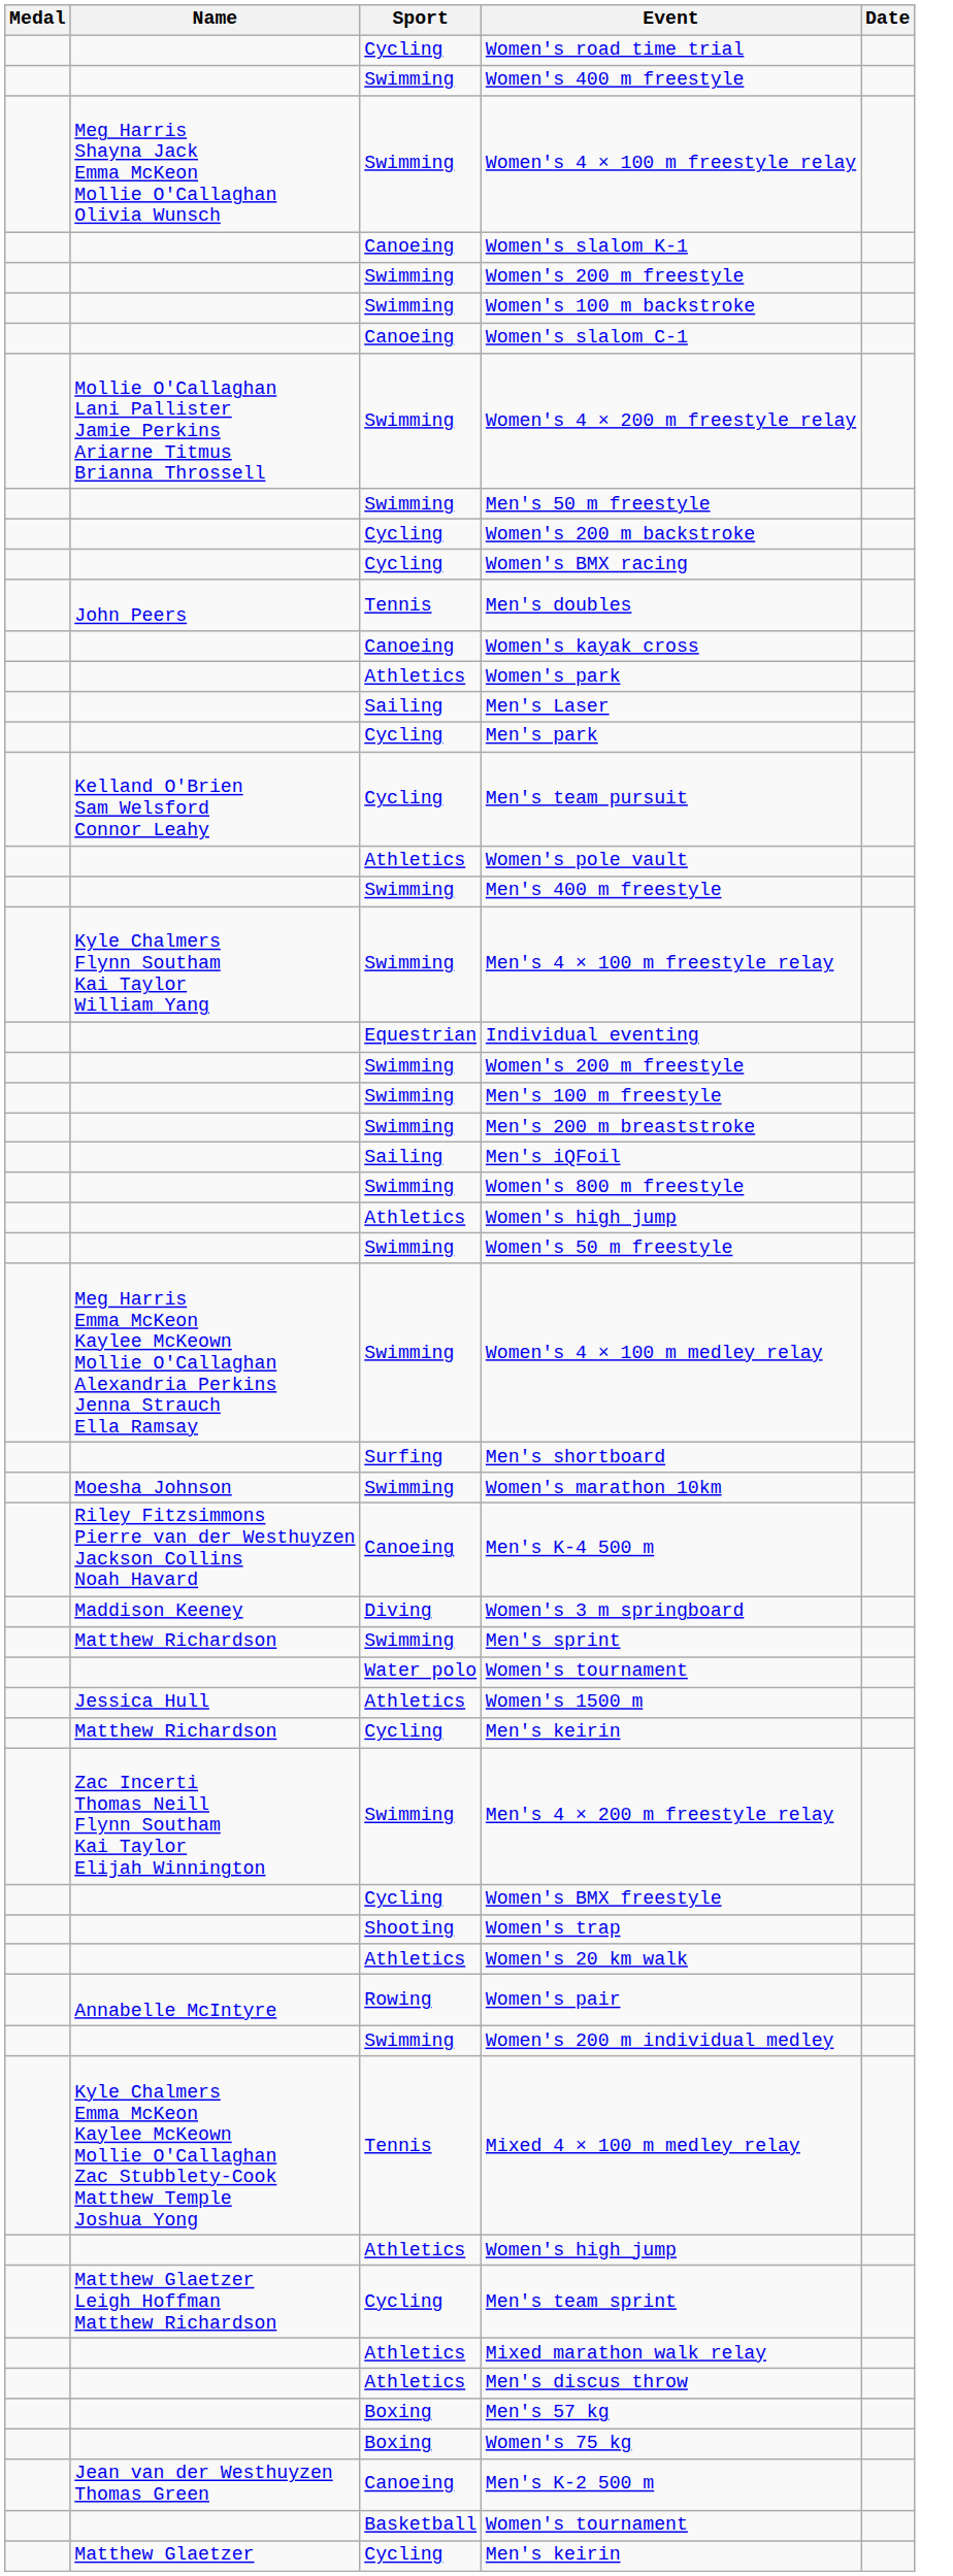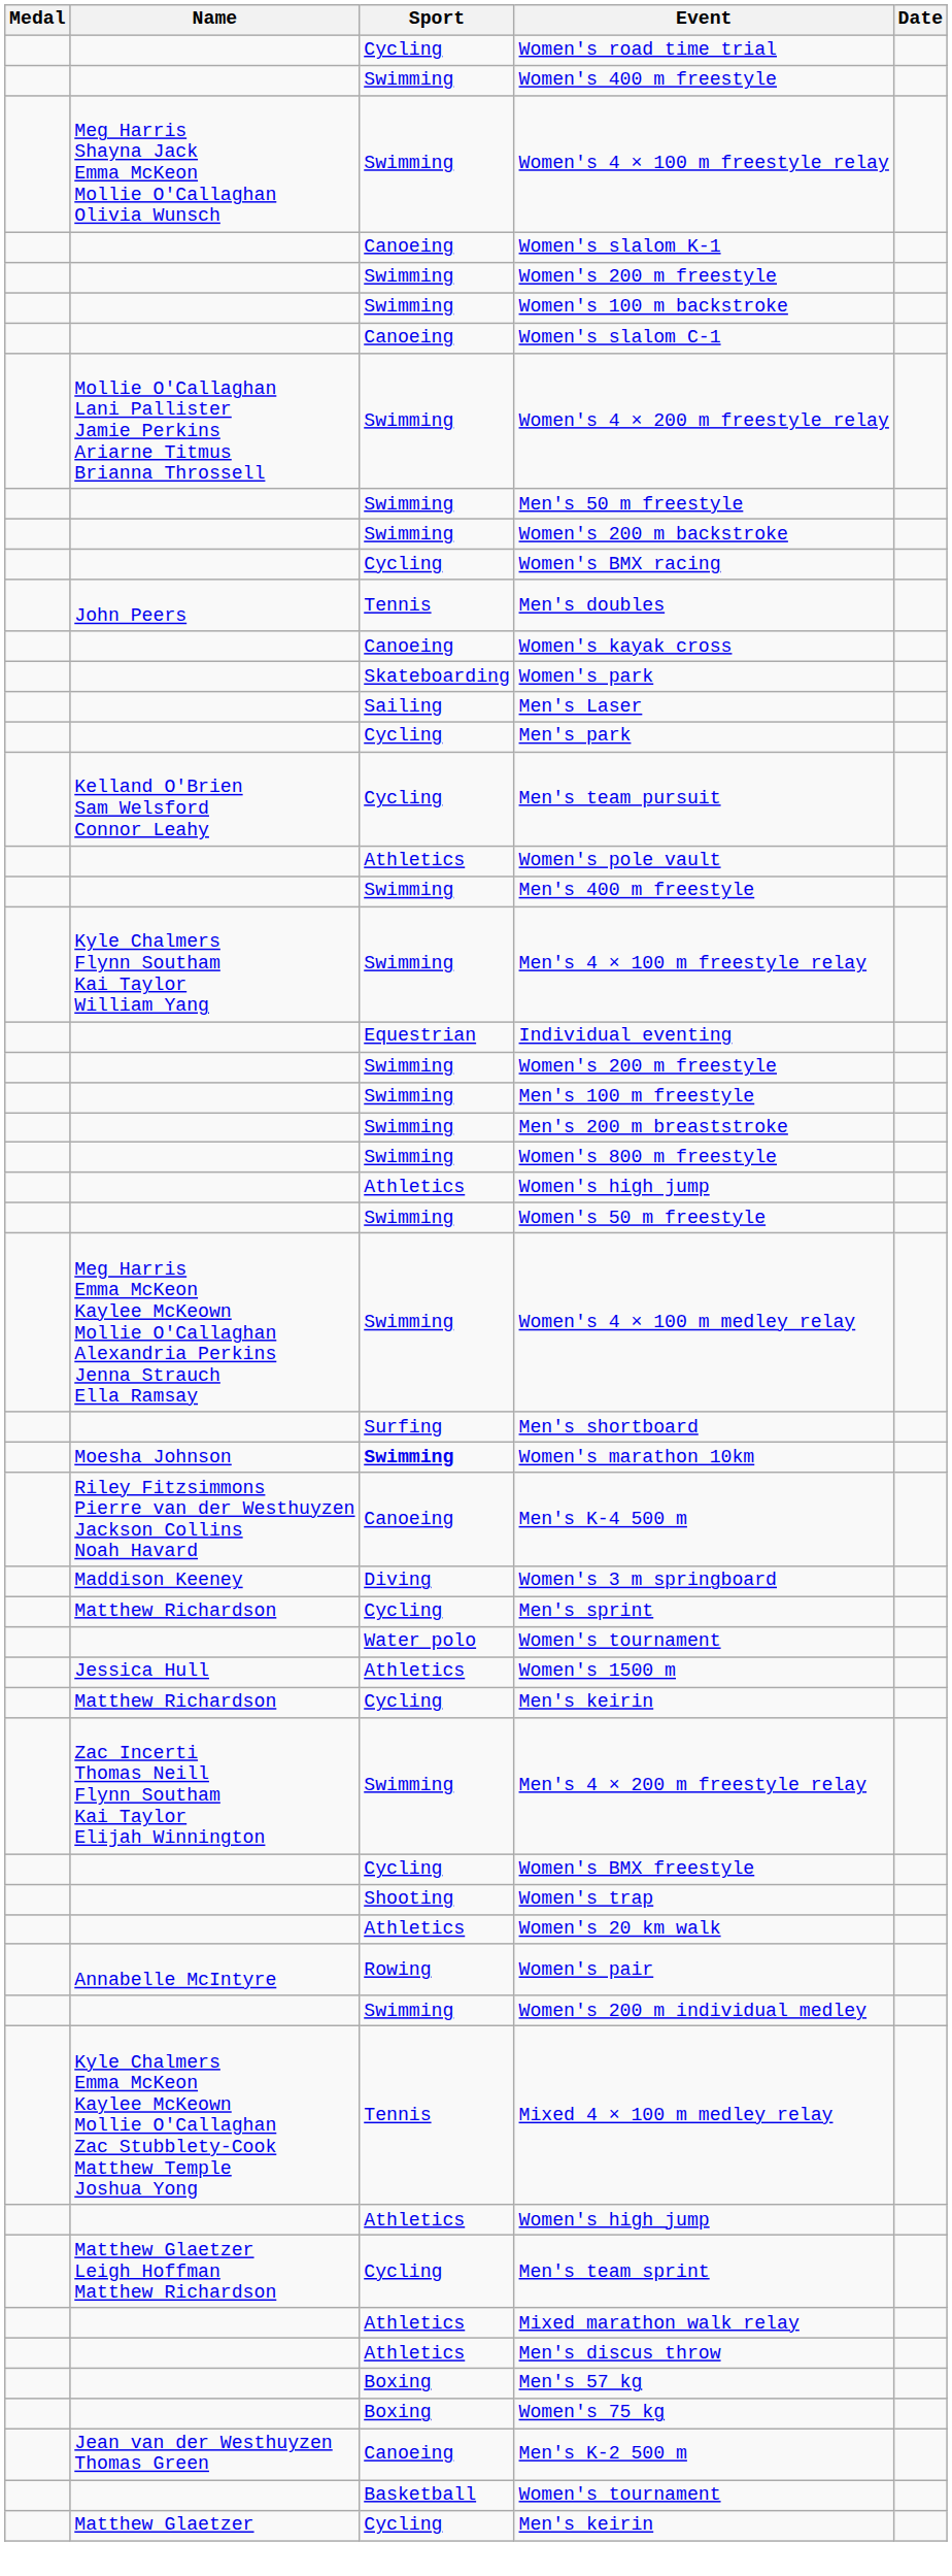 <table class="wikitable sortable" style=font-size:95%>
 <tr>
 <th>Medal</th>
 <th>Name</th>
 <th>Sport</th>
 <th>Event</th>
 <th>Date</th>
 </tr>
 <tr>
 <td></td>
 <td></td>
 <td><a href='#'>Cycling</a></td>
 <td><a href='#'>Women's road time trial</a></td>
 <td></td>
 </tr>
 <tr>
 <td></td>
 <td></td>
 <td><a href='#'>Swimming</a></td>
 <td><a href='#'>Women's 400 m freestyle</a></td>
 <td></td>
 </tr>
 <tr>
 <td></td>
 <td><br><a href='#'>Meg Harris</a><br><a href='#'>Shayna Jack</a><br><a href='#'>Emma McKeon</a><br><a href='#'>Mollie O'Callaghan</a><br><a href='#'>Olivia Wunsch</a></td>
 <td><a href='#'>Swimming</a></td>
 <td><a href='#'>Women's 4 × 100 m freestyle relay</a></td>
 <td></td>
 </tr>
 <tr>
 <td></td>
 <td></td>
 <td><a href='#'>Canoeing</a></td>
 <td><a href='#'>Women's slalom K-1</a></td>
 <td></td>
 </tr>
 <tr>
 <td></td>
 <td></td>
 <td><a href='#'>Swimming</a></td>
 <td><a href='#'>Women's 200 m freestyle</a></td>
 <td></td>
 </tr>
 <tr>
 <td></td>
 <td></td>
 <td><a href='#'>Swimming</a></td>
 <td><a href='#'>Women's 100 m backstroke</a></td>
 <td></td>
 </tr>
 <tr>
 <td></td>
 <td></td>
 <td><a href='#'>Canoeing</a></td>
 <td><a href='#'>Women's slalom C-1</a></td>
 <td></td>
 </tr>
 <tr>
 <td></td>
 <td><br><a href='#'>Mollie O'Callaghan</a><br><a href='#'>Lani Pallister</a><br><a href='#'>Jamie Perkins</a><br><a href='#'>Ariarne Titmus</a><br><a href='#'>Brianna Throssell</a></td>
 <td><a href='#'>Swimming</a></td>
 <td><a href='#'>Women's 4 × 200 m freestyle relay</a></td>
 <td></td>
 </tr>
 <tr>
 <td></td>
 <td></td>
 <td><a href='#'>Swimming</a></td>
 <td><a href='#'>Men's 50 m freestyle</a></td>
 <td></td>
 </tr>
 <tr>
 <td></td>
 <td></td>
-<td><a href='#'>Cycling</a></td>
+<td><a href='#'>Swimming</a></td>
 <td><a href='#'>Women's 200 m backstroke</a></td>
 <td></td>
 </tr>
 <tr>
 <td></td>
 <td></td>
 <td><a href='#'>Cycling</a></td>
 <td><a href='#'>Women's BMX racing</a></td>
 <td></td>
 </tr>
 <tr>
 <td></td>
 <td><br><a href='#'>John Peers</a></td>
 <td><a href='#'>Tennis</a></td>
 <td><a href='#'>Men's doubles</a></td>
 <td></td>
 </tr>
 <tr>
 <td></td>
 <td></td>
 <td><a href='#'>Canoeing</a></td>
 <td><a href='#'>Women's kayak cross</a></td>
 <td></td>
 </tr>
 <tr>
 <td></td>
 <td></td>
-<td><a href='#'>Athletics</a></td>
+<td><a href='#'>Skateboarding</a></td>
 <td><a href='#'>Women's park</a></td>
 <td></td>
 </tr>
 <tr>
 <td></td>
 <td></td>
 <td><a href='#'>Sailing</a></td>
 <td><a href='#'>Men's Laser</a></td>
 <td></td>
 </tr>
 <tr>
 <td></td>
 <td></td>
 <td><a href='#'>Cycling</a></td>
 <td><a href='#'>Men's park</a></td>
 <td></td>
 </tr>
 <tr>
 <td></td>
 <td><br><a href='#'>Kelland O'Brien</a><br><a href='#'>Sam Welsford</a><br><a href='#'>Connor Leahy</a></td>
 <td><a href='#'>Cycling</a></td>
 <td><a href='#'>Men's team pursuit</a></td>
 <td></td>
 </tr>
 <tr>
 <td></td>
 <td></td>
 <td><a href='#'>Athletics</a></td>
 <td><a href='#'>Women's pole vault</a></td>
 <td></td>
 </tr>
 <tr>
 <td></td>
 <td></td>
 <td><a href='#'>Swimming</a></td>
 <td><a href='#'>Men's 400 m freestyle</a></td>
 <td></td>
 </tr>
 <tr>
 <td></td>
 <td><br><a href='#'>Kyle Chalmers</a><br><a href='#'>Flynn Southam</a><br><a href='#'>Kai Taylor</a><br><a href='#'>William Yang</a></td>
 <td><a href='#'>Swimming</a></td>
 <td><a href='#'>Men's 4 × 100 m freestyle relay</a></td>
 <td></td>
 </tr>
 <tr>
 <td></td>
 <td></td>
 <td><a href='#'>Equestrian</a></td>
 <td><a href='#'>Individual eventing</a></td>
 <td></td>
 </tr>
 <tr>
 <td></td>
 <td></td>
 <td><a href='#'>Swimming</a></td>
 <td><a href='#'>Women's 200 m freestyle</a></td>
 <td></td>
 </tr>
 <tr>
 <td></td>
 <td></td>
 <td><a href='#'>Swimming</a></td>
 <td><a href='#'>Men's 100 m freestyle</a></td>
 <td></td>
 </tr>
 <tr>
 <td></td>
 <td></td>
 <td><a href='#'>Swimming</a></td>
 <td><a href='#'>Men's 200 m breaststroke</a></td>
 <td></td>
 </tr>
 <tr>
 <td></td>
 <td></td>
-<td><a href='#'>Sailing</a></td>
-<td><a href='#'>Men's iQFoil</a></td>
-<td></td>
-</tr>
-<tr>
-<td></td>
-<td></td>
 <td><a href='#'>Swimming</a></td>
 <td><a href='#'>Women's 800 m freestyle</a></td>
 <td></td>
 </tr>
 <tr>
 <td></td>
 <td></td>
 <td><a href='#'>Athletics</a></td>
 <td><a href='#'>Women's high jump</a></td>
 <td></td>
 </tr>
 <tr>
 <td></td>
 <td></td>
 <td><a href='#'>Swimming</a></td>
 <td><a href='#'>Women's 50 m freestyle</a></td>
 <td></td>
 </tr>
 <tr>
 <td></td>
 <td><br><a href='#'>Meg Harris</a><br><a href='#'>Emma McKeon</a><br><a href='#'>Kaylee McKeown</a><br><a href='#'>Mollie O'Callaghan</a><br><a href='#'>Alexandria Perkins</a><br><a href='#'>Jenna Strauch</a><br><a href='#'>Ella Ramsay</a></td>
 <td><a href='#'>Swimming</a></td>
 <td><a href='#'>Women's 4 × 100 m medley relay</a></td>
 <td></td>
 </tr>
 <tr>
 <td></td>
 <td></td>
 <td><a href='#'>Surfing</a></td>
 <td><a href='#'>Men's shortboard</a></td>
 <td></td>
 </tr>
 <tr>
 <td></td>
 <td><a href='#'>Moesha Johnson</a></td>
-<td><a href='#'>Swimming</a></td>
+<td><strong><a href='#'>Swimming</a></strong></td>
 <td><a href='#'>Women's marathon 10km</a></td>
 <td></td>
 </tr>
 <tr>
 <td></td>
 <td><a href='#'>Riley Fitzsimmons</a><br><a href='#'>Pierre van der Westhuyzen</a><br><a href='#'>Jackson Collins</a><br><a href='#'>Noah Havard</a></td>
 <td><a href='#'>Canoeing</a></td>
 <td><a href='#'>Men's K-4 500 m</a></td>
 <td></td>
 </tr>
 <tr>
 <td></td>
 <td><a href='#'>Maddison Keeney</a></td>
 <td><a href='#'>Diving</a></td>
 <td><a href='#'>Women's 3 m springboard</a></td>
 <td></td>
 </tr>
 <tr>
 <td></td>
 <td><a href='#'>Matthew Richardson</a></td>
-<td><a href='#'>Swimming</a></td>
+<td><a href='#'>Cycling</a></td>
 <td><a href='#'>Men's sprint</a></td>
 <td></td>
 </tr>
 <tr>
 <td></td>
 <td></td>
 <td><a href='#'>Water polo</a></td>
 <td><a href='#'>Women's tournament</a></td>
 <td></td>
 </tr>
 <tr>
 <td></td>
 <td><a href='#'>Jessica Hull</a></td>
 <td><a href='#'>Athletics</a></td>
 <td><a href='#'>Women's 1500 m</a></td>
 <td></td>
 </tr>
 <tr>
 <td></td>
 <td><a href='#'>Matthew Richardson</a></td>
 <td><a href='#'>Cycling</a></td>
 <td><a href='#'>Men's keirin</a></td>
 <td></td>
 </tr>
 <tr>
 <td></td>
 <td><br><a href='#'>Zac Incerti</a><br><a href='#'>Thomas Neill</a><br><a href='#'>Flynn Southam</a><br><a href='#'>Kai Taylor</a><br><a href='#'>Elijah Winnington</a><br></td>
 <td><a href='#'>Swimming</a></td>
 <td><a href='#'>Men's 4 × 200 m freestyle relay</a></td>
 <td></td>
 </tr>
 <tr>
 <td></td>
 <td></td>
 <td><a href='#'>Cycling</a></td>
 <td><a href='#'>Women's BMX freestyle</a></td>
 <td></td>
 </tr>
 <tr>
 <td></td>
 <td></td>
 <td><a href='#'>Shooting</a></td>
 <td><a href='#'>Women's trap</a></td>
 <td></td>
 </tr>
 <tr>
 <td></td>
 <td></td>
 <td><a href='#'>Athletics</a></td>
 <td><a href='#'>Women's 20 km walk</a></td>
 <td></td>
 </tr>
 <tr>
 <td></td>
 <td><br><a href='#'>Annabelle McIntyre</a></td>
 <td><a href='#'>Rowing</a></td>
 <td><a href='#'>Women's pair</a></td>
 <td></td>
 </tr>
 <tr>
 <td></td>
 <td></td>
 <td><a href='#'>Swimming</a></td>
 <td><a href='#'>Women's 200 m individual medley</a></td>
 <td></td>
 </tr>
 <tr>
 <td></td>
 <td><br><a href='#'>Kyle Chalmers</a><br><a href='#'>Emma McKeon</a><br><a href='#'>Kaylee McKeown</a><br><a href='#'>Mollie O'Callaghan</a><br><a href='#'>Zac Stubblety-Cook</a><br><a href='#'>Matthew Temple</a><br><a href='#'>Joshua Yong</a></td>
 <td><a href='#'>Tennis</a></td>
 <td><a href='#'>Mixed 4 × 100 m medley relay</a></td>
 <td></td>
 </tr>
 <tr>
 <td></td>
 <td></td>
 <td><a href='#'>Athletics</a></td>
 <td><a href='#'>Women's high jump</a></td>
 <td></td>
 </tr>
 <tr>
 <td></td>
 <td><a href='#'>Matthew Glaetzer</a><br><a href='#'>Leigh Hoffman</a><br><a href='#'>Matthew Richardson</a></td>
 <td><a href='#'>Cycling</a></td>
 <td><a href='#'> Men's team sprint</a></td>
 <td></td>
 </tr>
 <tr>
 <td></td>
 <td><br></td>
 <td><a href='#'>Athletics</a></td>
 <td><a href='#'>Mixed marathon walk relay</a></td>
 <td></td>
 </tr>
 <tr>
 <td></td>
 <td></td>
 <td><a href='#'>Athletics</a></td>
 <td><a href='#'>Men's discus throw</a></td>
 <td></td>
 </tr>
 <tr>
 <td></td>
 <td></td>
 <td><a href='#'>Boxing</a></td>
 <td><a href='#'>Men's 57 kg</a></td>
 <td></td>
 </tr>
 <tr>
 <td></td>
 <td></td>
 <td><a href='#'>Boxing</a></td>
 <td><a href='#'>Women's 75 kg</a></td>
 <td></td>
 </tr>
 <tr>
 <td></td>
 <td><a href='#'>Jean van der Westhuyzen</a><br><a href='#'>Thomas Green</a></td>
 <td><a href='#'>Canoeing</a></td>
 <td><a href='#'>Men's K-2 500 m</a></td>
 <td></td>
 </tr>
 <tr>
 <td></td>
 <td></td>
 <td><a href='#'>Basketball</a></td>
 <td><a href='#'>Women's tournament</a></td>
 <td></td>
 </tr>
 <tr>
 <td></td>
 <td><a href='#'>Matthew Glaetzer</a></td>
 <td><a href='#'>Cycling</a></td>
 <td><a href='#'>Men's keirin</a></td>
 <td></td>
 </tr>
 </table>
